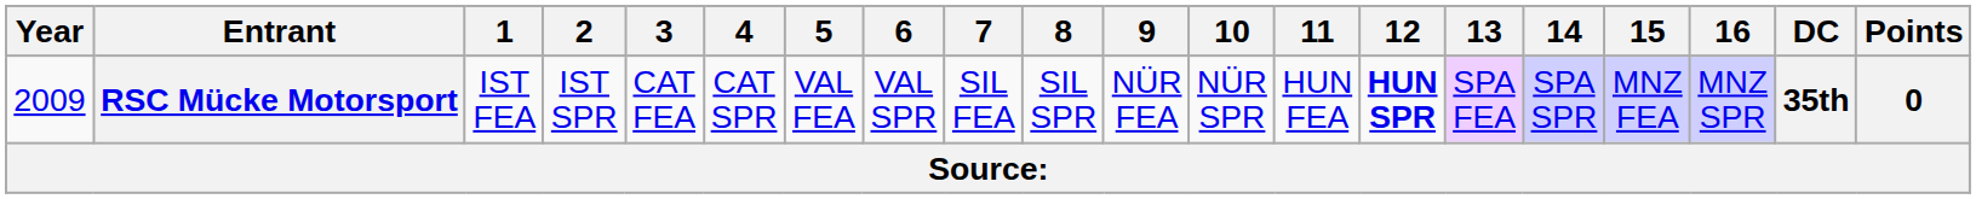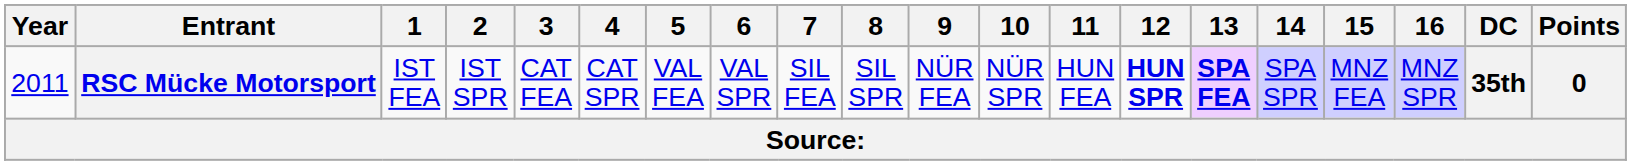 <table class="wikitable" style="text-align:center; font-size:85%">
 <tr>
 <th>Year</th>
 <th>Entrant</th>
 <th>1</th>
 <th>2</th>
 <th>3</th>
 <th>4</th>
 <th>5</th>
 <th>6</th>
 <th>7</th>
 <th>8</th>
 <th>9</th>
 <th>10</th>
 <th>11</th>
 <th>12</th>
 <th>13</th>
 <th>14</th>
 <th>15</th>
 <th>16</th>
 <th>DC</th>
 <th>Points</th>
 </tr>
 <tr>
-<td><a href='#'>2009</a></td>
+<td><a href='#'>2011</a></td>
 <th nowrap><a href='#'>RSC Mücke Motorsport</a></th>
 <td><a href='#'>IST<br>FEA</a></td>
 <td><a href='#'>IST<br>SPR</a></td>
 <td><a href='#'>CAT<br>FEA</a></td>
 <td><a href='#'>CAT<br>SPR</a></td>
 <td><a href='#'>VAL<br>FEA</a></td>
 <td><a href='#'>VAL<br>SPR</a></td>
 <td><a href='#'>SIL<br>FEA</a></td>
 <td><a href='#'>SIL<br>SPR</a></td>
 <td><a href='#'>NÜR<br>FEA</a></td>
 <td><a href='#'>NÜR<br>SPR</a></td>
 <td><a href='#'>HUN<br>FEA</a></td>
 <td><strong><a href='#'>HUN<br>SPR</a></strong></td>
-<td style="background:#efcfff;"><a href='#'>SPA<br>FEA</a><br></td>
+<td style="background:#efcfff;"><strong><a href='#'>SPA<br>FEA</a><br></strong></td>
 <td style="background:#cfcfff;"><a href='#'>SPA<br>SPR</a><br></td>
 <td style="background:#cfcfff;"><a href='#'>MNZ<br>FEA</a><br></td>
 <td style="background:#cfcfff;"><a href='#'>MNZ<br>SPR</a><br></td>
 <th>35th</th>
 <th>0</th>
 </tr>
 <tr>
 <th colspan="20">Source:</th>
 </tr>
 </table>
